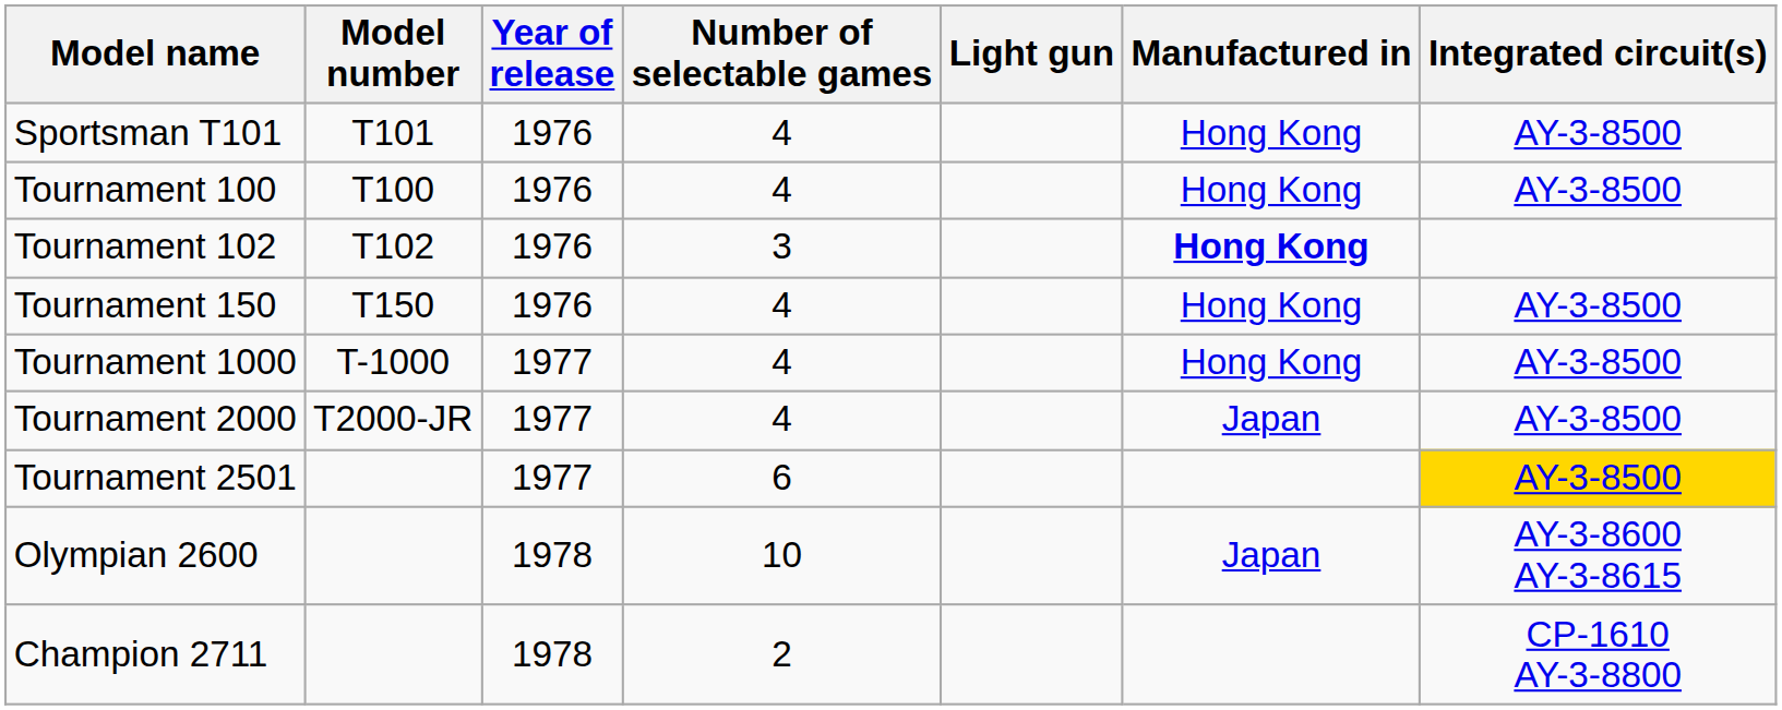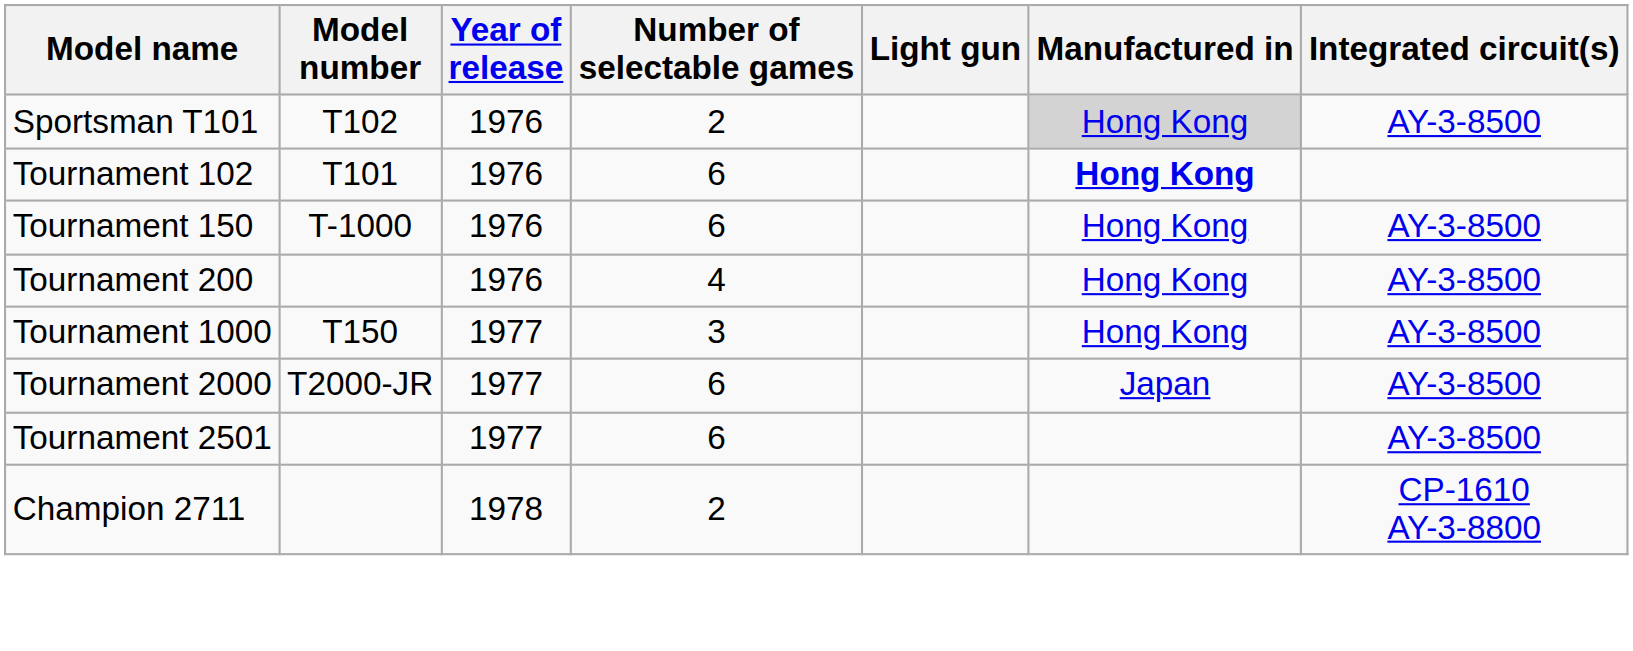 <table class="wikitable" style="text-align:center">
 <tr>
 <th>Model name</th>
 <th>Model<br>number</th>
 <th><a href='#'>Year of<br>release</a></th>
 <th>Number of<br>selectable games</th>
 <th>Light gun</th>
 <th>Manufactured in</th>
 <th>Integrated circuit(s)</th>
 </tr>
 <tr>
 <td style="text-align:left">Sportsman T101</td>
-<td>T101</td>
+<td>T102</td>
 <td>1976</td>
-<td>4</td>
+<td>2</td>
 <td></td>
-<td><a href='#'>Hong Kong</a></td>
-<td><a href='#'>AY-3-8500</a></td>
-</tr>
-<tr>
-<td style="text-align:left">Tournament 100</td>
-<td>T100</td>
-<td>1976</td>
-<td>4</td>
-<td></td>
-<td><a href='#'>Hong Kong</a></td>
+<td style="background: lightgrey;"><a href='#'>Hong Kong</a></td>
 <td><a href='#'>AY-3-8500</a></td>
 </tr>
 <tr>
 <td style="text-align:left">Tournament 102</td>
-<td>T102</td>
+<td>T101</td>
 <td>1976</td>
-<td>3</td>
+<td>6</td>
 <td></td>
 <td><strong><a href='#'>Hong Kong</a></strong></td>
 <td></td>
 </tr>
 <tr>
 <td style="text-align:left">Tournament 150</td>
-<td>T150</td>
+<td>T-1000</td>
+<td>1976</td>
+<td>6</td>
+<td></td>
+<td><a href='#'>Hong Kong</a></td>
+<td><a href='#'>AY-3-8500</a></td>
+</tr>
+<tr>
+<td style="text-align:left">Tournament 200</td>
+<td></td>
 <td>1976</td>
 <td>4</td>
 <td></td>
 <td><a href='#'>Hong Kong</a></td>
 <td><a href='#'>AY-3-8500</a></td>
 </tr>
 <tr>
 <td style="text-align:left">Tournament 1000</td>
-<td>T-1000</td>
+<td>T150</td>
 <td>1977</td>
-<td>4</td>
+<td>3</td>
 <td></td>
 <td><a href='#'>Hong Kong</a></td>
 <td><a href='#'>AY-3-8500</a></td>
 </tr>
 <tr>
 <td style="text-align:left">Tournament 2000</td>
 <td>T2000-JR</td>
 <td>1977</td>
-<td>4</td>
+<td>6</td>
 <td></td>
 <td><a href='#'>Japan</a></td>
 <td><a href='#'>AY-3-8500</a></td>
 </tr>
 <tr>
 <td style="text-align:left">Tournament 2501</td>
 <td></td>
 <td>1977</td>
 <td>6</td>
 <td></td>
 <td></td>
-<td style="background: gold;"><a href='#'>AY-3-8500</a></td>
-</tr>
-<tr>
-<td style="text-align:left">Olympian 2600</td>
-<td></td>
-<td>1978</td>
-<td>10</td>
-<td></td>
-<td><a href='#'>Japan</a></td>
-<td><a href='#'>AY-3-8600</a><br><a href='#'>AY-3-8615</a> </td>
+<td><a href='#'>AY-3-8500</a></td>
 </tr>
 <tr>
 <td style="text-align:left">Champion 2711</td>
 <td></td>
 <td>1978</td>
 <td>2</td>
 <td></td>
 <td></td>
 <td><a href='#'>CP-1610</a> <br><a href='#'>AY-3-8800</a> </td>
 </tr>
 </table>
